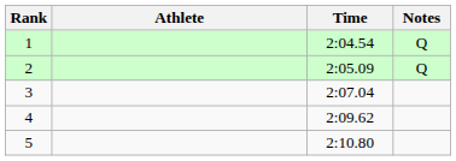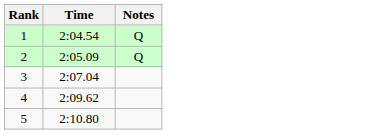 <table class="wikitable" style="text-align:center">
 <tr>
 <th width=40>Rank</th>
-<th width=250>Athlete</th>
 <th width=80>Time</th>
 <th width=50>Notes</th>
 </tr>
 <tr bgcolor=ccffcc>
 <td>1</td>
-<td align=left></td>
 <td>2:04.54</td>
 <td>Q</td>
 </tr>
 <tr bgcolor=ccffcc>
 <td>2</td>
-<td align=left></td>
 <td>2:05.09</td>
 <td>Q</td>
 </tr>
 <tr>
 <td>3</td>
-<td align=left></td>
 <td>2:07.04</td>
 <td></td>
 </tr>
 <tr>
 <td>4</td>
-<td align=left></td>
 <td>2:09.62</td>
 <td></td>
 </tr>
 <tr>
 <td>5</td>
-<td align=left></td>
 <td>2:10.80</td>
 <td></td>
 </tr>
 </table>
